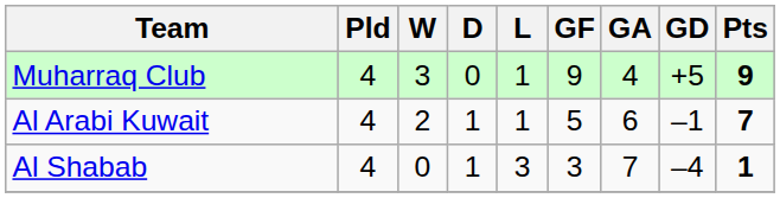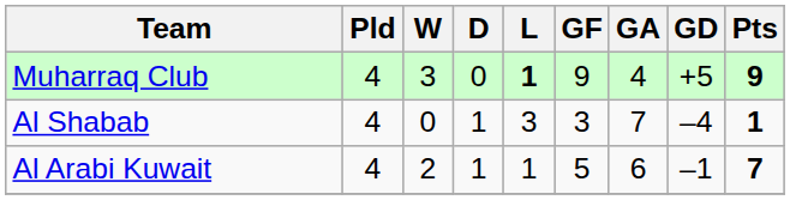 <table class="wikitable" style="text-align: center;">
 <tr>
 <th width="175">Team</th>
 <th width="20">Pld</th>
 <th width="20">W</th>
 <th width="20">D</th>
 <th width="20">L</th>
 <th width="20">GF</th>
 <th width="20">GA</th>
 <th width="20">GD</th>
 <th width="20">Pts</th>
 </tr>
 <tr bgcolor=#ccffcc>
 <td align=left> <a href='#'>Muharraq Club</a></td>
 <td>4</td>
 <td>3</td>
 <td>0</td>
-<td>1</td>
+<td><strong>1</strong></td>
 <td>9</td>
 <td>4</td>
 <td>+5</td>
 <td><strong>9</strong></td>
+</tr>
+<tr>
+<td align=left> <a href='#'>Al Shabab</a></td>
+<td>4</td>
+<td>0</td>
+<td>1</td>
+<td>3</td>
+<td>3</td>
+<td>7</td>
+<td>–4</td>
+<td><strong>1</strong></td>
 </tr>
 <tr>
 <td align=left> <a href='#'>Al Arabi Kuwait</a></td>
 <td>4</td>
 <td>2</td>
 <td>1</td>
 <td>1</td>
 <td>5</td>
 <td>6</td>
 <td>–1</td>
 <td><strong>7</strong></td>
 </tr>
 <tr>
-<td align=left> <a href='#'>Al Shabab</a></td>
-<td>4</td>
-<td>0</td>
-<td>1</td>
-<td>3</td>
-<td>3</td>
-<td>7</td>
-<td>–4</td>
-<td><strong>1</strong></td>
-</tr>
-<tr>
 </tr>
 </table>
